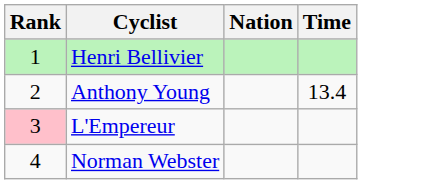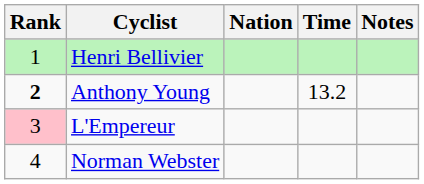 <table class="wikitable sortable" style="text-align:center">
 <tr>
 <th>Rank</th>
 <th>Cyclist</th>
 <th>Nation</th>
 <th>Time</th>
+<th>Notes</th>
 </tr>
 <tr bgcolor=bbf3bb>
 <td>1</td>
 <td align=left><a href='#'>Henri Bellivier</a></td>
 <td align=left></td>
 <td></td>
+<td></td>
 </tr>
 <tr>
-<td>2</td>
+<td><strong>2</strong></td>
 <td align=left><a href='#'>Anthony Young</a></td>
 <td align=left></td>
-<td>13.4</td>
+<td>13.2</td>
+<td></td>
 </tr>
 <tr>
 <td style="background: pink;">3</td>
 <td align=left><a href='#'>L'Empereur</a></td>
 <td align=left></td>
+<td></td>
 <td></td>
 </tr>
 <tr>
 <td>4</td>
 <td align=left><a href='#'>Norman Webster</a></td>
 <td align=left></td>
 <td></td>
+<td></td>
 </tr>
 </table>
